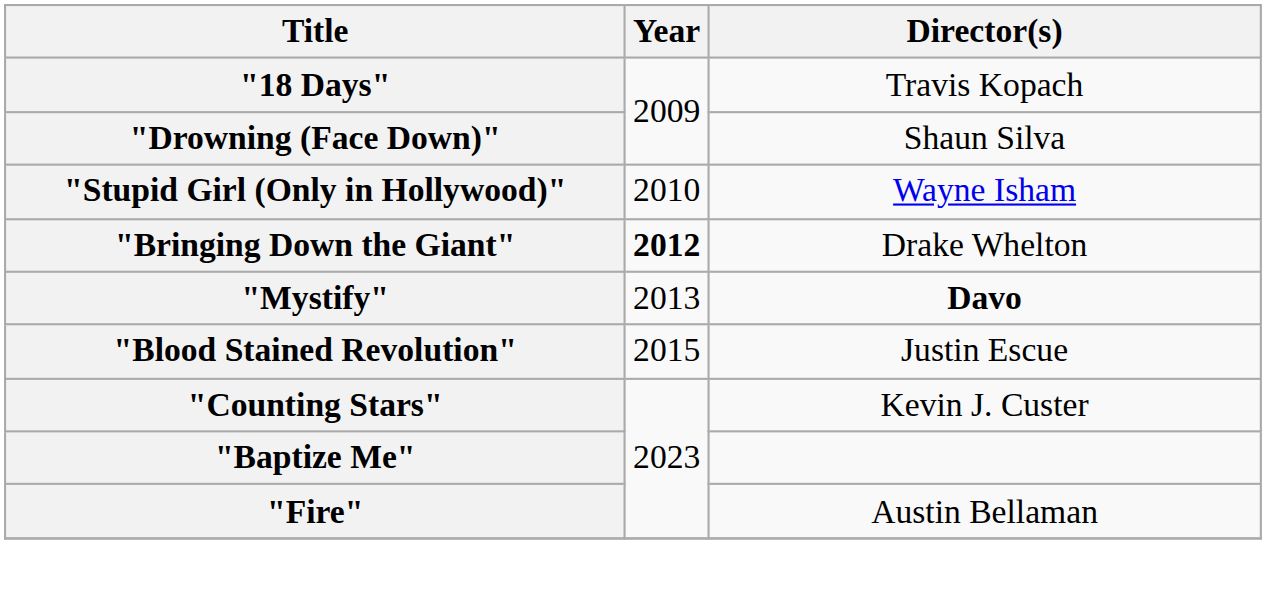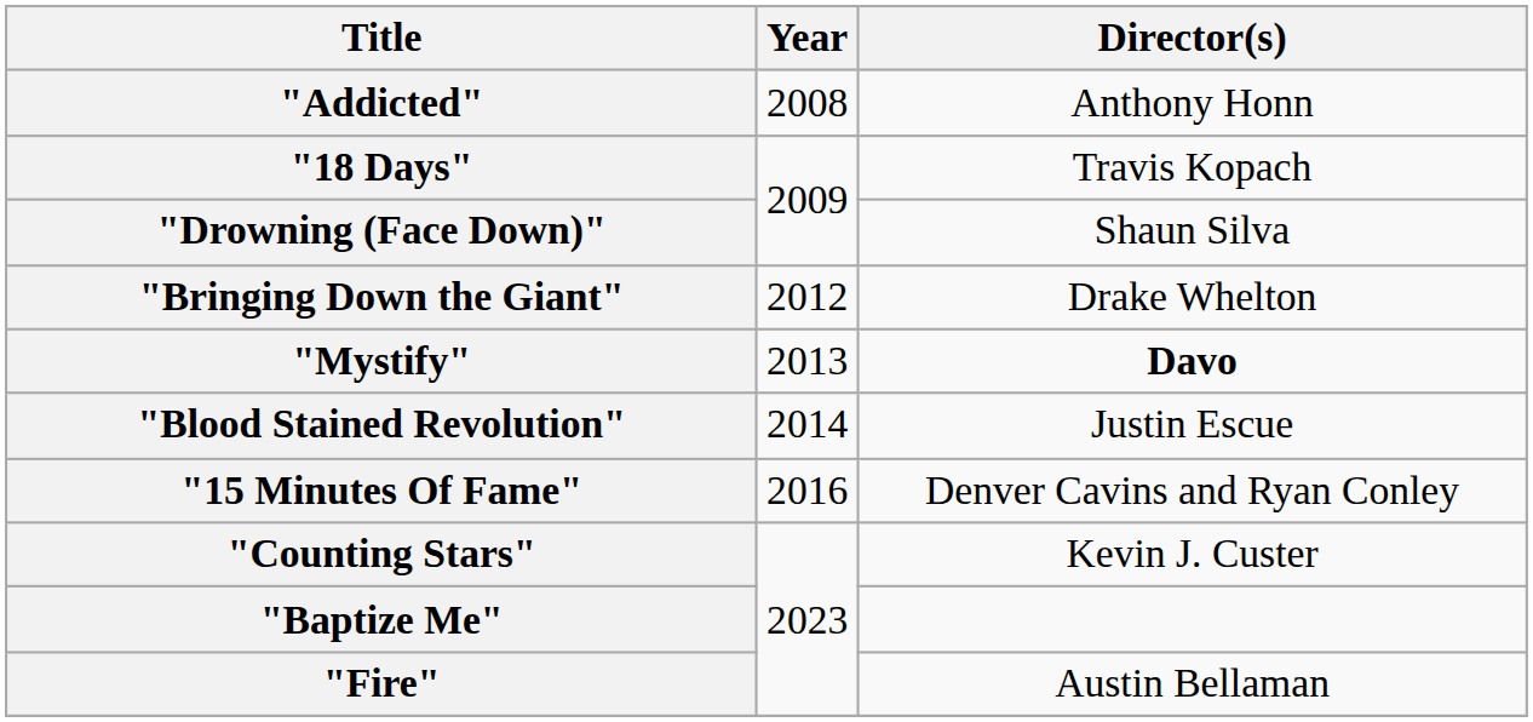 <table class="wikitable plainrowheaders" style="text-align:center;">
 <tr>
 <th scope="col" style="width:18em;">Title</th>
 <th scope="col">Year</th>
 <th scope="col" style="width:16em;">Director(s)</th>
+</tr>
+<tr>
+<th scope="row">"Addicted"</th>
+<td>2008</td>
+<td>Anthony Honn</td>
 </tr>
 <tr>
 <th scope="row">"18 Days"</th>
 <td rowspan="2">2009</td>
 <td>Travis Kopach</td>
 </tr>
 <tr>
 <th scope="row">"Drowning (Face Down)"</th>
 <td>Shaun Silva</td>
 </tr>
 <tr>
-<th scope="row">"Stupid Girl (Only in Hollywood)"</th>
-<td>2010</td>
-<td><a href='#'>Wayne Isham</a></td>
-</tr>
-<tr>
 <th scope="row">"Bringing Down the Giant"</th>
-<td><strong>2012</strong></td>
+<td>2012</td>
 <td>Drake Whelton</td>
 </tr>
 <tr>
 <th scope="row">"Mystify"</th>
 <td>2013</td>
 <td><strong>Davo</strong></td>
 </tr>
 <tr>
 <th scope="row">"Blood Stained Revolution"</th>
-<td>2015</td>
+<td>2014</td>
 <td>Justin Escue</td>
+</tr>
+<tr>
+<th scope="row">"15 Minutes Of Fame"</th>
+<td>2016</td>
+<td>Denver Cavins and Ryan Conley</td>
 </tr>
 <tr>
 <th scope="row">"Counting Stars"</th>
 <td rowspan="3">2023</td>
 <td>Kevin J. Custer</td>
 </tr>
 <tr>
 <th scope="row">"Baptize Me"</th>
 </tr>
 <tr>
 <th scope="row">"Fire"</th>
 <td>Austin Bellaman</td>
 </tr>
 <tr>
 </tr>
 </table>
